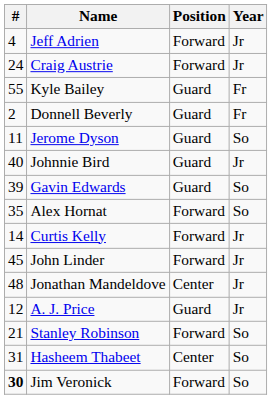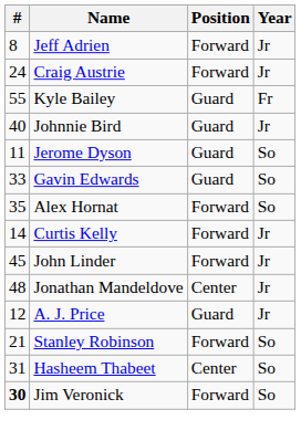 <table class="wikitable" border="1">
 <tr>
 <th>#</th>
 <th>Name</th>
 <th>Position</th>
 <th>Year</th>
 </tr>
 <tr>
-<td>4</td>
+<td>8</td>
 <td><a href='#'>Jeff Adrien</a></td>
 <td>Forward</td>
 <td>Jr</td>
 </tr>
 <tr>
 <td>24</td>
 <td><a href='#'>Craig Austrie</a></td>
 <td>Forward</td>
 <td>Jr</td>
 </tr>
 <tr>
 <td>55</td>
 <td>Kyle Bailey</td>
 <td>Guard</td>
 <td>Fr</td>
 </tr>
 <tr>
-<td>2</td>
-<td>Donnell Beverly</td>
+<td>40</td>
+<td>Johnnie Bird</td>
 <td>Guard</td>
-<td>Fr</td>
+<td>Jr</td>
 </tr>
 <tr>
 <td>11</td>
 <td><a href='#'>Jerome Dyson</a></td>
 <td>Guard</td>
 <td>So</td>
 </tr>
 <tr>
-<td>40</td>
-<td>Johnnie Bird</td>
-<td>Guard</td>
-<td>Jr</td>
-</tr>
-<tr>
-<td>39</td>
+<td>33</td>
 <td><a href='#'>Gavin Edwards</a></td>
 <td>Guard</td>
 <td>So</td>
 </tr>
 <tr>
 <td>35</td>
 <td>Alex Hornat</td>
 <td>Forward</td>
 <td>So</td>
 </tr>
 <tr>
 <td>14</td>
 <td><a href='#'>Curtis Kelly</a></td>
 <td>Forward</td>
 <td>Jr</td>
 </tr>
 <tr>
 <td>45</td>
 <td>John Linder</td>
 <td>Forward</td>
 <td>Jr</td>
 </tr>
 <tr>
 <td>48</td>
 <td>Jonathan Mandeldove</td>
 <td>Center</td>
 <td>Jr</td>
 </tr>
 <tr>
 <td>12</td>
 <td><a href='#'>A. J. Price</a></td>
 <td>Guard</td>
 <td>Jr</td>
 </tr>
 <tr>
 <td>21</td>
 <td><a href='#'>Stanley Robinson</a></td>
 <td>Forward</td>
 <td>So</td>
 </tr>
 <tr>
 <td>31</td>
 <td><a href='#'>Hasheem Thabeet</a></td>
 <td>Center</td>
 <td>So</td>
 </tr>
 <tr>
 <td><strong>30</strong></td>
 <td>Jim Veronick</td>
 <td>Forward</td>
 <td>So</td>
 </tr>
 </table>
